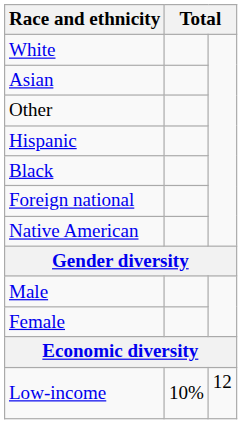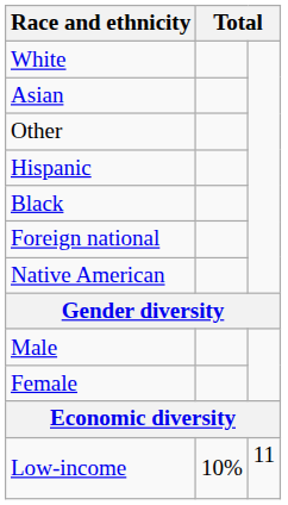 <table class="wikitable floatright sortable collapsible"; text-align:right; font-size:80%;">
 <tr>
 <th>Race and ethnicity</th>
 <th colspan="2" data-sort-type=number>Total</th>
 </tr>
 <tr>
 <td><a href='#'>White</a></td>
 <td align=right></td>
 </tr>
 <tr>
 <td><a href='#'>Asian</a></td>
 <td align=right></td>
 </tr>
 <tr>
 <td>Other</td>
 <td align=right></td>
 </tr>
 <tr>
 <td><a href='#'>Hispanic</a></td>
 <td align=right></td>
 </tr>
 <tr>
 <td><a href='#'>Black</a></td>
 <td align=right></td>
 </tr>
 <tr>
 <td><a href='#'>Foreign national</a></td>
 <td align=right></td>
 </tr>
 <tr>
 <td><a href='#'>Native American</a></td>
 <td align=right></td>
 </tr>
 <tr>
 <th colspan="4" data-sort-type=number><a href='#'>Gender diversity</a></th>
 </tr>
 <tr>
 <td><a href='#'>Male</a></td>
 <td align=right></td>
 </tr>
 <tr>
 <td><a href='#'>Female</a></td>
 <td align=right></td>
 </tr>
 <tr>
 <th colspan="4" data-sort-type=number><a href='#'>Economic diversity</a></th>
 </tr>
 <tr>
 <td><a href='#'>Low-income</a></td>
 <td>10%</td>
-<td><span>12</span><div> </div></td>
+<td><span>11</span><div> </div></td>
 </tr>
 </table>
